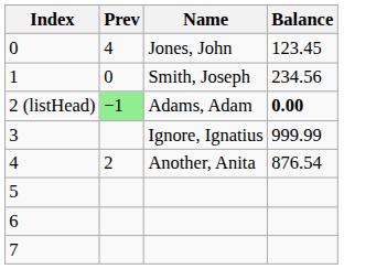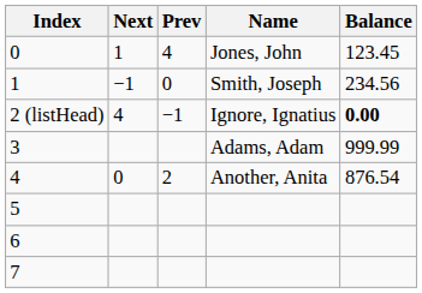 <table class="wikitable">
 <tr>
 <th>Index</th>
+<th>Next</th>
 <th>Prev</th>
 <th>Name</th>
 <th>Balance</th>
 </tr>
 <tr>
 <td>0</td>
+<td>1</td>
 <td>4</td>
 <td>Jones, John</td>
 <td>123.45</td>
 </tr>
 <tr>
 <td>1</td>
+<td>−1</td>
 <td>0</td>
 <td>Smith, Joseph</td>
 <td>234.56</td>
 </tr>
 <tr>
 <td>2 (listHead)</td>
-<td style="background: lightgreen;">−1</td>
-<td>Adams, Adam</td>
+<td>4</td>
+<td>−1</td>
+<td>Ignore, Ignatius</td>
 <td><strong>0.00</strong></td>
 </tr>
 <tr>
 <td>3</td>
 <td></td>
-<td>Ignore, Ignatius</td>
+<td></td>
+<td>Adams, Adam</td>
 <td>999.99</td>
 </tr>
 <tr>
 <td>4</td>
+<td>0</td>
 <td>2</td>
 <td>Another, Anita</td>
 <td>876.54</td>
 </tr>
 <tr>
 <td>5</td>
 <td></td>
 <td></td>
 <td></td>
+<td></td>
 </tr>
 <tr>
 <td>6</td>
+<td></td>
 <td></td>
 <td></td>
 <td></td>
 </tr>
 <tr>
 <td>7</td>
 <td></td>
 <td></td>
 <td></td>
+<td></td>
 </tr>
 </table>
